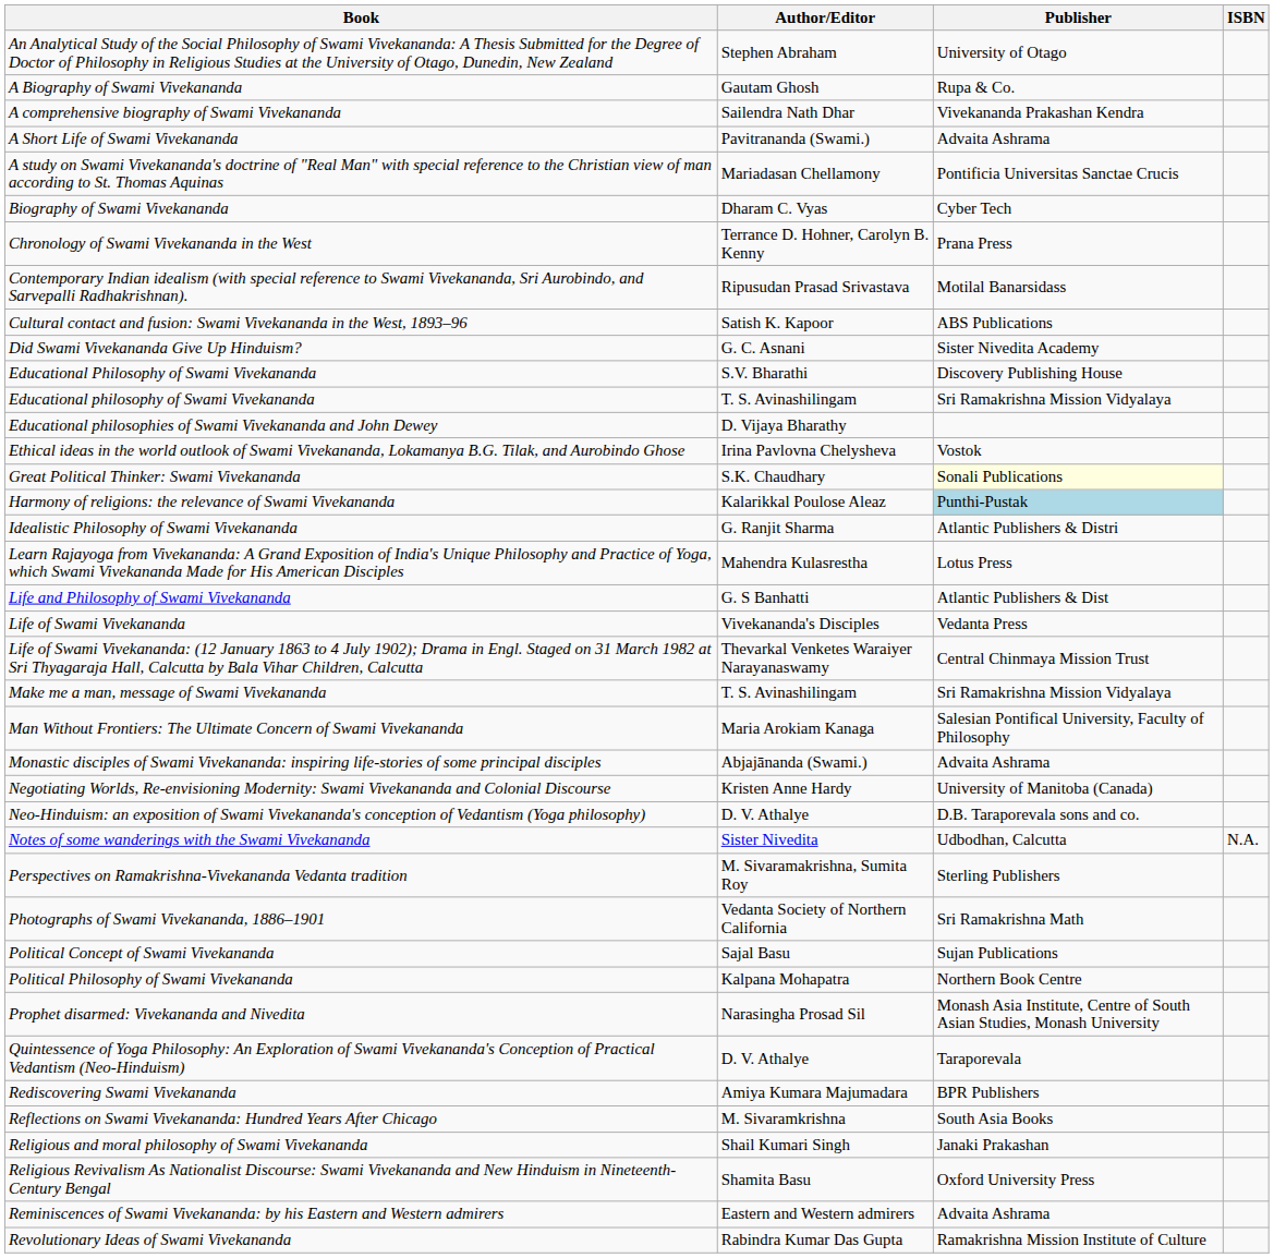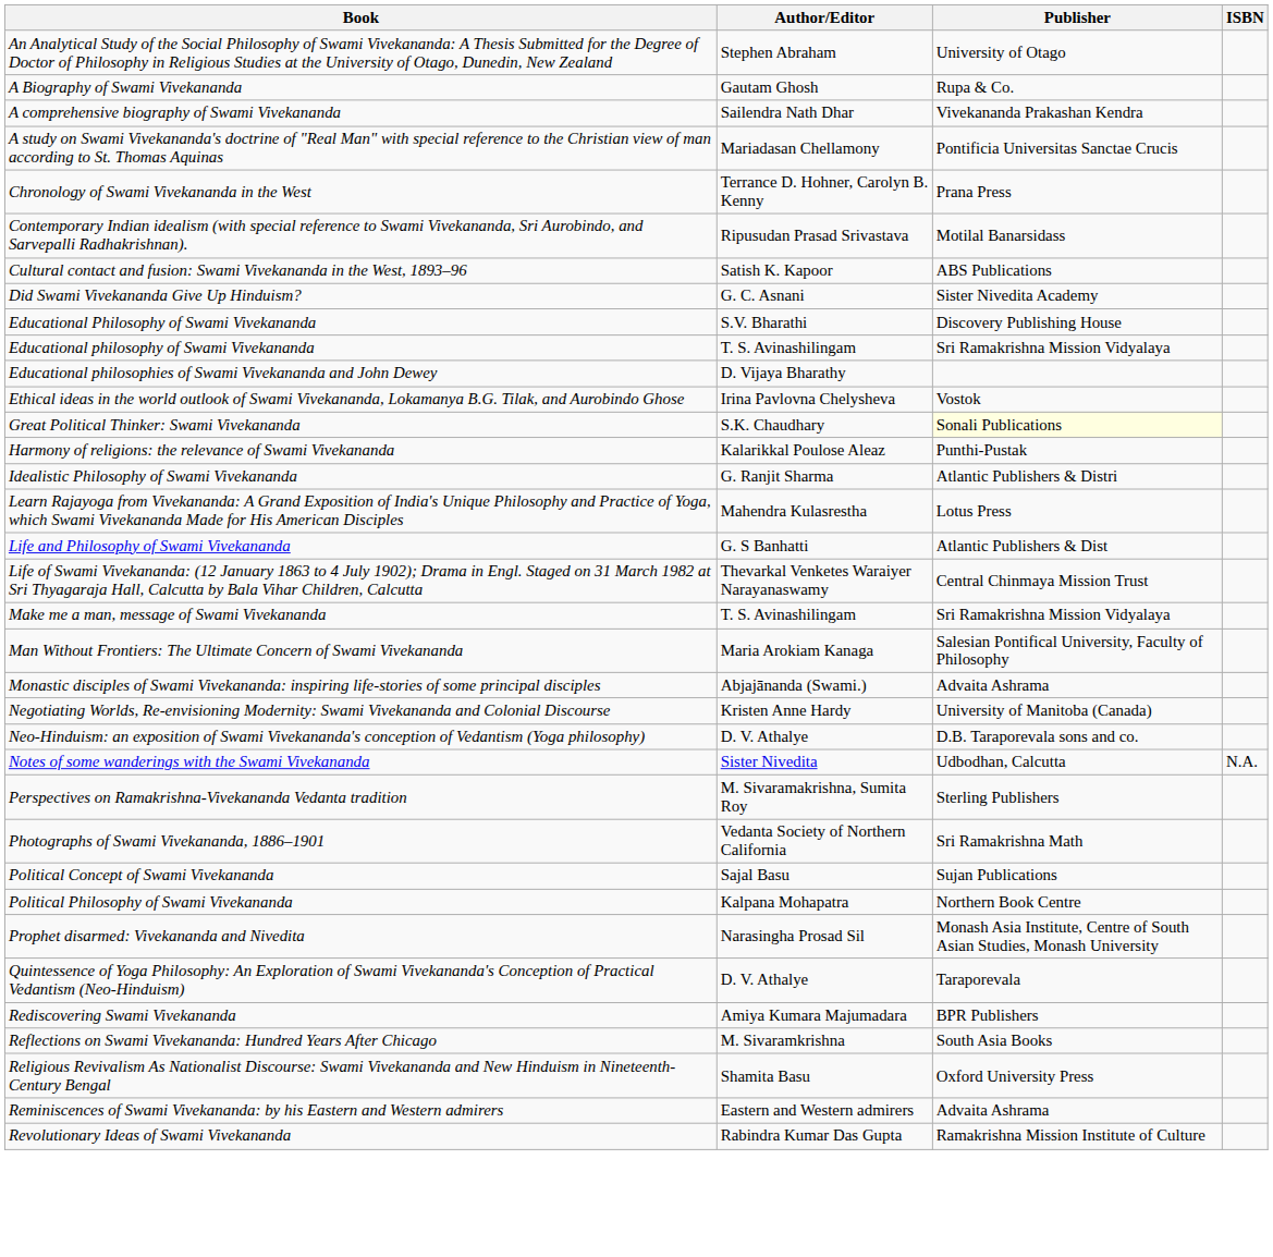 <table class="wikitable sortable">
 <tr>
 <th>Book</th>
 <th>Author/Editor</th>
 <th>Publisher</th>
 <th>ISBN</th>
 </tr>
 <tr>
 <td><em>An Analytical Study of the Social Philosophy of Swami Vivekananda: A Thesis Submitted for the Degree of Doctor of Philosophy in Religious Studies at the University of Otago, Dunedin, New Zealand</em></td>
 <td>Stephen Abraham</td>
 <td>University of Otago</td>
 <td></td>
 </tr>
 <tr>
 <td><em>A Biography of Swami Vivekananda</em></td>
 <td>Gautam Ghosh</td>
 <td>Rupa & Co.</td>
 <td></td>
 </tr>
 <tr>
 <td><em>A comprehensive biography of Swami Vivekananda</em></td>
 <td>Sailendra Nath Dhar</td>
 <td>Vivekananda Prakashan Kendra</td>
 <td></td>
 </tr>
 <tr>
-<td><em>A Short Life of Swami Vivekananda</em></td>
-<td>Pavitrananda (Swami.)</td>
-<td>Advaita Ashrama</td>
-<td></td>
-</tr>
-<tr>
 <td><em>A study on Swami Vivekananda's doctrine of "Real Man" with special reference to the Christian view of man according to St. Thomas Aquinas</em></td>
 <td>Mariadasan Chellamony</td>
 <td>Pontificia Universitas Sanctae Crucis</td>
-<td></td>
-</tr>
-<tr>
-<td><em>Biography of Swami Vivekananda</em></td>
-<td>Dharam C. Vyas</td>
-<td>Cyber Tech</td>
 <td></td>
 </tr>
 <tr>
 <td><em>Chronology of Swami Vivekananda in the West</em></td>
 <td>Terrance D. Hohner, Carolyn B. Kenny</td>
 <td>Prana Press</td>
 <td></td>
 </tr>
 <tr>
 <td><em>Contemporary Indian idealism (with special reference to Swami Vivekananda, Sri Aurobindo, and Sarvepalli Radhakrishnan).</em></td>
 <td>Ripusudan Prasad Srivastava</td>
 <td>Motilal Banarsidass</td>
 <td></td>
 </tr>
 <tr>
 <td><em>Cultural contact and fusion: Swami Vivekananda in the West, 1893–96</em></td>
 <td>Satish K. Kapoor</td>
 <td>ABS Publications</td>
 <td></td>
 </tr>
 <tr>
 <td><em>Did Swami Vivekananda Give Up Hinduism?</em></td>
 <td>G. C. Asnani</td>
 <td>Sister Nivedita Academy</td>
 <td></td>
 </tr>
 <tr>
 <td><em>Educational Philosophy of Swami Vivekananda</em></td>
 <td>S.V. Bharathi</td>
 <td>Discovery Publishing House</td>
 <td></td>
 </tr>
 <tr>
 <td><em>Educational philosophy of Swami Vivekananda</em></td>
 <td>T. S. Avinashilingam</td>
 <td>Sri Ramakrishna Mission Vidyalaya</td>
 <td></td>
 </tr>
 <tr>
 <td><em>Educational philosophies of Swami Vivekananda and John Dewey</em></td>
 <td>D. Vijaya Bharathy</td>
 <td></td>
 </tr>
 <tr>
 <td><em>Ethical ideas in the world outlook of Swami Vivekananda, Lokamanya B.G. Tilak, and Aurobindo Ghose</em></td>
 <td>Irina Pavlovna Chelysheva</td>
 <td>Vostok</td>
 <td></td>
 </tr>
 <tr>
 <td><em>Great Political Thinker: Swami Vivekananda</em></td>
 <td>S.K. Chaudhary</td>
 <td style="background: lightyellow;">Sonali Publications</td>
 <td></td>
 </tr>
 <tr>
 <td><em>Harmony of religions: the relevance of Swami Vivekananda</em></td>
 <td>Kalarikkal Poulose Aleaz</td>
-<td style="background: lightblue;">Punthi-Pustak</td>
+<td>Punthi-Pustak</td>
 <td></td>
 </tr>
 <tr>
 <td><em>Idealistic Philosophy of Swami Vivekananda</em></td>
 <td>G. Ranjit Sharma</td>
 <td>Atlantic Publishers & Distri</td>
 <td></td>
 </tr>
 <tr>
 <td><em>Learn Rajayoga from Vivekananda: A Grand Exposition of India's Unique Philosophy and Practice of Yoga, which Swami Vivekananda Made for His American Disciples</em></td>
 <td>Mahendra Kulasrestha</td>
 <td>Lotus Press</td>
 <td></td>
 </tr>
 <tr>
 <td><em><a href='#'>Life and Philosophy of Swami Vivekananda</a></em></td>
 <td>G. S Banhatti</td>
 <td>Atlantic Publishers & Dist</td>
-<td></td>
-</tr>
-<tr>
-<td><em>Life of Swami Vivekananda</em></td>
-<td>Vivekananda's Disciples</td>
-<td>Vedanta Press</td>
 <td></td>
 </tr>
 <tr>
 <td><em>Life of Swami Vivekananda: (12 January 1863 to 4 July 1902); Drama in Engl. Staged on 31 March 1982 at Sri Thyagaraja Hall, Calcutta by Bala Vihar Children, Calcutta</em></td>
 <td>Thevarkal Venketes Waraiyer Narayanaswamy</td>
 <td>Central Chinmaya Mission Trust</td>
 <td></td>
 </tr>
 <tr>
 <td><em>Make me a man, message of Swami Vivekananda</em></td>
 <td>T. S. Avinashilingam</td>
 <td>Sri Ramakrishna Mission Vidyalaya</td>
 <td></td>
 </tr>
 <tr>
 <td><em>Man Without Frontiers: The Ultimate Concern of Swami Vivekananda</em></td>
 <td>Maria Arokiam Kanaga</td>
 <td>Salesian Pontifical University, Faculty of Philosophy</td>
 <td></td>
 </tr>
 <tr>
 <td><em>Monastic disciples of Swami Vivekananda: inspiring life-stories of some principal disciples</em></td>
 <td>Abjajānanda (Swami.)</td>
 <td>Advaita Ashrama</td>
 <td></td>
 </tr>
 <tr>
 <td><em>Negotiating Worlds, Re-envisioning Modernity: Swami Vivekananda and Colonial Discourse</em></td>
 <td>Kristen Anne Hardy</td>
 <td>University of Manitoba (Canada)</td>
 <td></td>
 </tr>
 <tr>
 <td><em>Neo-Hinduism: an exposition of Swami Vivekananda's conception of Vedantism (Yoga philosophy)</em></td>
 <td>D. V. Athalye</td>
 <td>D.B. Taraporevala sons and co.</td>
 <td></td>
 </tr>
 <tr>
 <td><em><a href='#'>Notes of some wanderings with the Swami Vivekananda</a></em></td>
 <td><a href='#'>Sister Nivedita</a></td>
 <td>Udbodhan, Calcutta</td>
 <td>N.A.</td>
 </tr>
 <tr>
 <td><em>Perspectives on Ramakrishna-Vivekananda Vedanta tradition</em></td>
 <td>M. Sivaramakrishna, Sumita Roy</td>
 <td>Sterling Publishers</td>
 <td></td>
 </tr>
 <tr>
 <td><em>Photographs of Swami Vivekananda, 1886–1901</em></td>
 <td>Vedanta Society of Northern California</td>
 <td>Sri Ramakrishna Math</td>
 <td></td>
 </tr>
 <tr>
 <td><em>Political Concept of Swami Vivekananda</em></td>
 <td>Sajal Basu</td>
 <td>Sujan Publications</td>
 <td></td>
 </tr>
 <tr>
 <td><em>Political Philosophy of Swami Vivekananda</em></td>
 <td>Kalpana Mohapatra</td>
 <td>Northern Book Centre</td>
 <td></td>
 </tr>
 <tr>
 <td><em>Prophet disarmed: Vivekananda and Nivedita</em></td>
 <td>Narasingha Prosad Sil</td>
 <td>Monash Asia Institute, Centre of South Asian Studies, Monash University</td>
 <td></td>
 </tr>
 <tr>
 <td><em>Quintessence of Yoga Philosophy: An Exploration of Swami Vivekananda's Conception of Practical Vedantism (Neo-Hinduism)</em></td>
 <td>D. V. Athalye</td>
 <td>Taraporevala</td>
 <td></td>
 </tr>
 <tr>
 <td><em>Rediscovering Swami Vivekananda</em></td>
 <td>Amiya Kumara Majumadara</td>
 <td>BPR Publishers</td>
 <td></td>
 </tr>
 <tr>
 <td><em>Reflections on Swami Vivekananda: Hundred Years After Chicago</em></td>
 <td>M. Sivaramkrishna</td>
 <td>South Asia Books</td>
 <td></td>
 </tr>
 <tr>
-<td><em>Religious and moral philosophy of Swami Vivekananda</em></td>
-<td>Shail Kumari Singh</td>
-<td>Janaki Prakashan</td>
-<td></td>
-</tr>
-<tr>
 <td><em>Religious Revivalism As Nationalist Discourse: Swami Vivekananda and New Hinduism in Nineteenth-Century Bengal</em></td>
 <td>Shamita Basu</td>
 <td>Oxford University Press</td>
 <td></td>
 </tr>
 <tr>
 <td><em>Reminiscences of Swami Vivekananda: by his Eastern and Western admirers</em></td>
 <td>Eastern and Western admirers</td>
 <td>Advaita Ashrama</td>
 <td></td>
 </tr>
 <tr>
 <td><em>Revolutionary Ideas of Swami Vivekananda</em></td>
 <td>Rabindra Kumar Das Gupta</td>
 <td>Ramakrishna Mission Institute of Culture</td>
 <td></td>
 </tr>
 </table>
